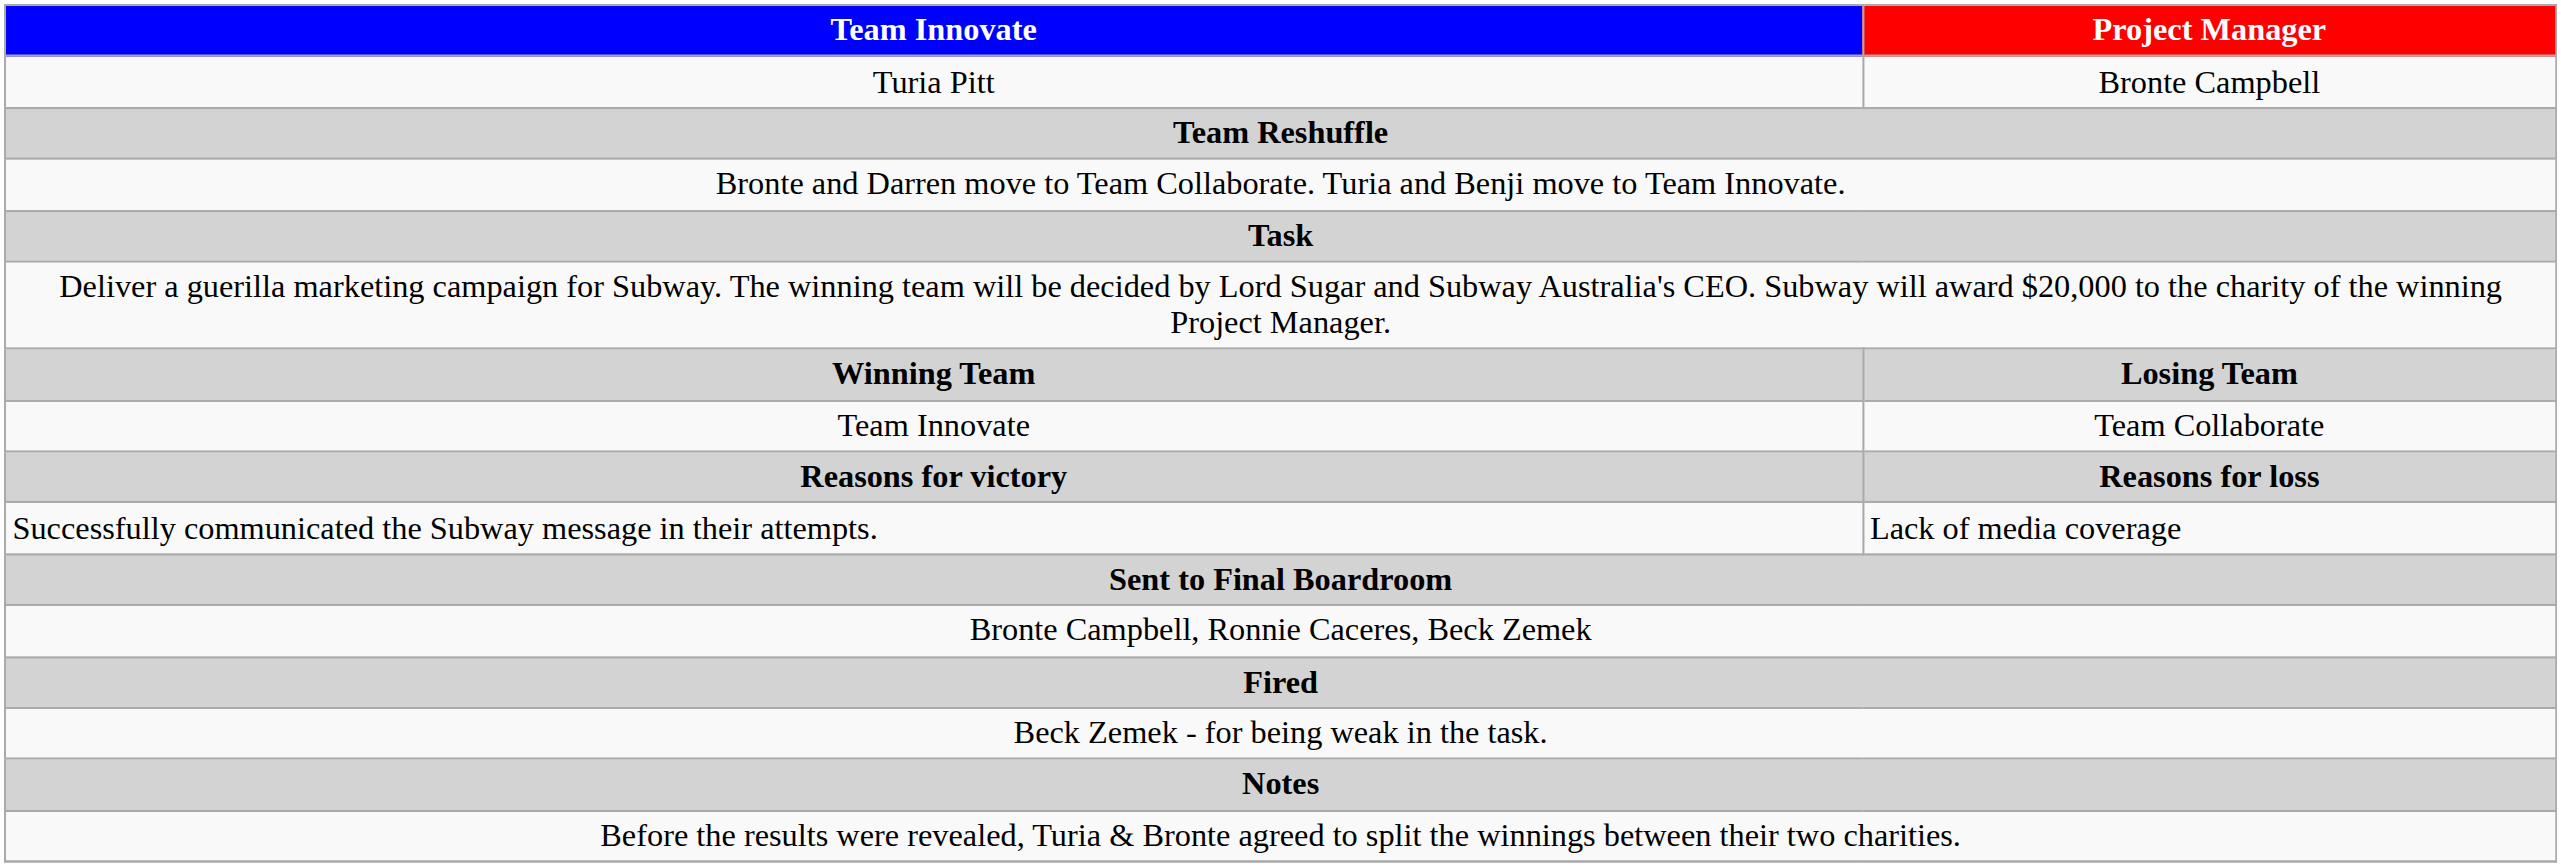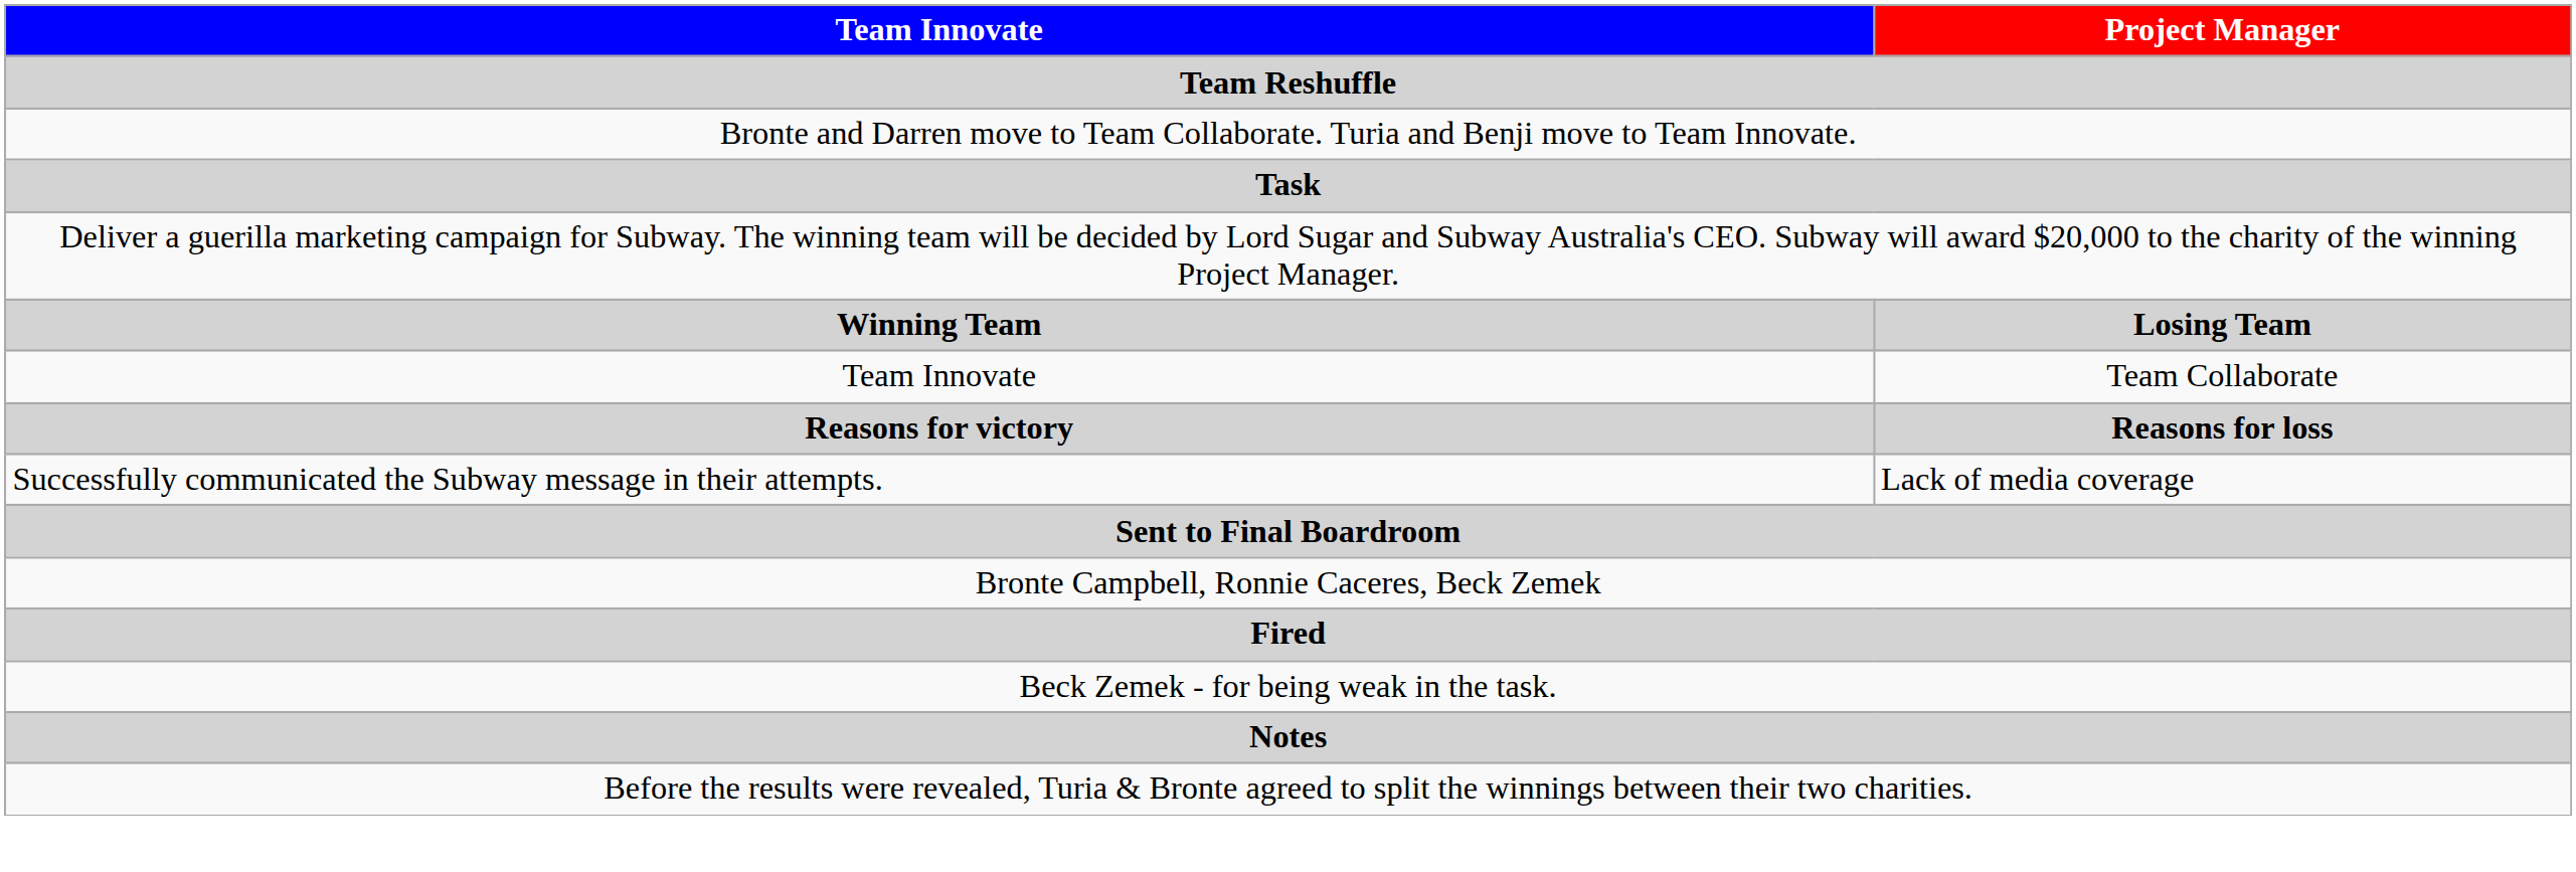 <table class="wikitable" style="text-align: center; width:100%">
 <tr>
 <th style="text-align:center; background:blue;color:white">Team Innovate </th>
 <th style="text-align:center; background:red;color:white"> Project Manager</th>
-</tr>
-<tr>
-<td>Turia Pitt</td>
-<td>Bronte Campbell</td>
 </tr>
 <tr>
 <th colspan="2" style="text-align:center; background:lightgrey;">Team Reshuffle</th>
 </tr>
 <tr>
 <td colspan="2">Bronte and Darren move to Team Collaborate. Turia and Benji move to Team Innovate.</td>
 </tr>
 <tr>
 <th colspan="2" style="text-align:center; background:lightgrey;">Task</th>
 </tr>
 <tr>
 <td colspan="2">Deliver a guerilla marketing campaign for Subway. The winning team will be decided by Lord Sugar and Subway Australia's CEO. Subway will award $20,000 to the charity of the winning Project Manager.</td>
 </tr>
 <tr>
 <th style="text-align:center; background:lightgrey;">Winning Team</th>
 <th style="text-align:center; background:lightgrey;">Losing Team</th>
 </tr>
 <tr>
 <td>Team Innovate</td>
 <td>Team Collaborate</td>
 </tr>
 <tr>
 <th style="text-align:center; background:lightgrey;">Reasons for victory</th>
 <th style="text-align:center; background:lightgrey;">Reasons for loss</th>
 </tr>
 <tr style="text-align: left; ">
 <td>Successfully communicated the Subway message in their attempts.</td>
 <td>Lack of media coverage</td>
 </tr>
 <tr>
 <th colspan="2" style="text-align:center; background:lightgrey;">Sent to Final Boardroom</th>
 </tr>
 <tr>
 <td colspan="2">Bronte Campbell, Ronnie Caceres, Beck Zemek</td>
 </tr>
 <tr>
 <th colspan="2" style="text-align:center; background:lightgrey;">Fired</th>
 </tr>
 <tr>
 <td colspan="2">Beck Zemek - for being weak in the task.</td>
 </tr>
 <tr>
 <th colspan="2" style="text-align:center; background:lightgrey;">Notes</th>
 </tr>
 <tr>
 <td colspan="2">Before the results were revealed, Turia & Bronte agreed to split the winnings between their two charities.</td>
 </tr>
 <tr>
 </tr>
 </table>
